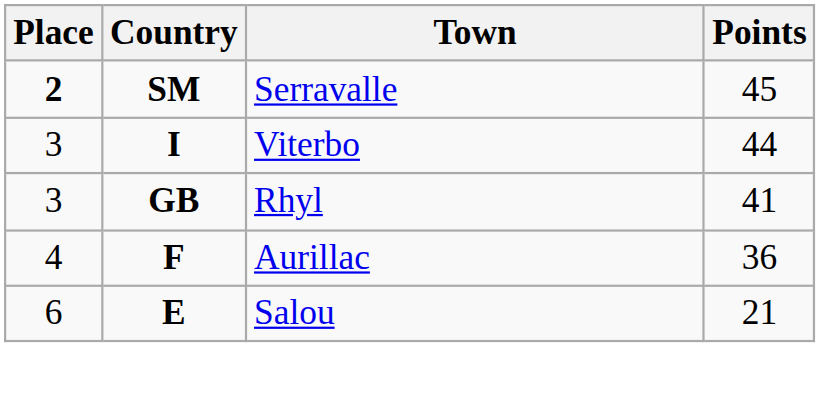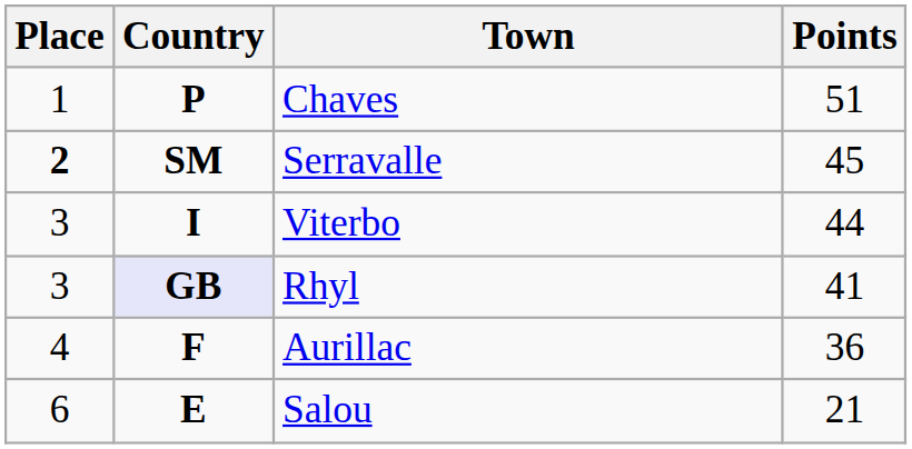 <table class="wikitable" style="text-align;">
 <tr>
 <th width="25">Place</th>
 <th width="25">Country</th>
 <th width="200">Town</th>
 <th width="25">Points</th>
+</tr>
+<tr>
+<td align="center">1</td>
+<td align="center"><strong>P</strong></td>
+<td align="left"><a href='#'>Chaves</a></td>
+<td align="center">51</td>
 </tr>
 <tr>
 <td align="center"><strong>2</strong></td>
 <td align="center"><strong>SM</strong></td>
 <td align="left"><a href='#'>Serravalle</a></td>
 <td align="center">45</td>
 </tr>
 <tr>
 <td align="center">3</td>
 <td align="center"><strong>I</strong></td>
 <td align="left"><a href='#'>Viterbo</a></td>
 <td align="center">44</td>
 </tr>
 <tr>
 <td align="center">3</td>
-<td align="center"><strong>GB</strong></td>
+<td align="center" style="background: lavender;"><strong>GB</strong></td>
 <td align="left"><a href='#'>Rhyl</a></td>
 <td align="center">41</td>
 </tr>
 <tr>
 <td align="center">4</td>
 <td align="center"><strong>F</strong></td>
 <td align="left"><a href='#'>Aurillac</a></td>
 <td align="center">36</td>
 </tr>
 <tr>
 <td align="center">6</td>
 <td align="center"><strong>E</strong></td>
 <td align="left"><a href='#'>Salou</a></td>
 <td align="center">21</td>
 </tr>
 </table>
